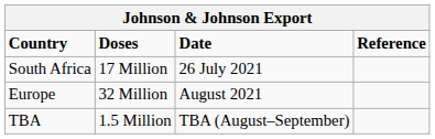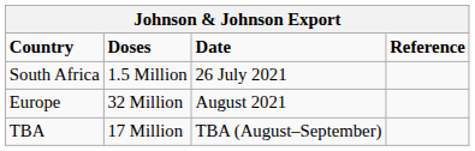 <table class="wikitable">
 <tr>
 <th colspan="4">Johnson & Johnson Export</th>
 </tr>
 <tr>
 <td><strong>Country</strong></td>
 <td><strong>Doses</strong></td>
 <td><strong>Date</strong></td>
 <td><strong>Reference</strong></td>
 </tr>
 <tr>
 <td>South Africa</td>
-<td>17 Million</td>
+<td>1.5 Million</td>
 <td>26 July 2021</td>
 <td></td>
 </tr>
 <tr>
 <td>Europe</td>
 <td>32 Million</td>
 <td>August 2021</td>
 <td></td>
 </tr>
 <tr>
 <td>TBA</td>
-<td>1.5 Million</td>
+<td>17 Million</td>
 <td>TBA (August–September)</td>
 <td></td>
 </tr>
 </table>
